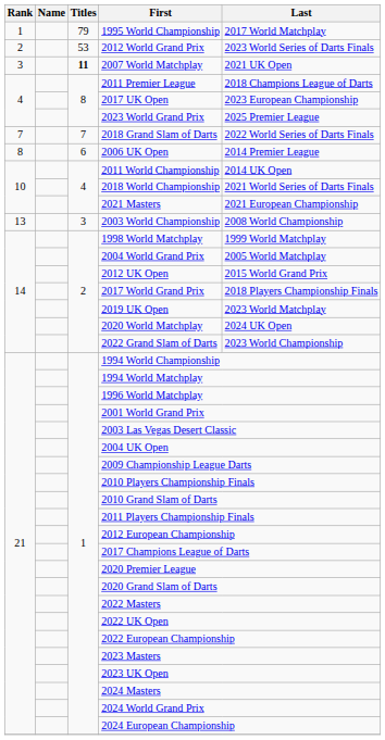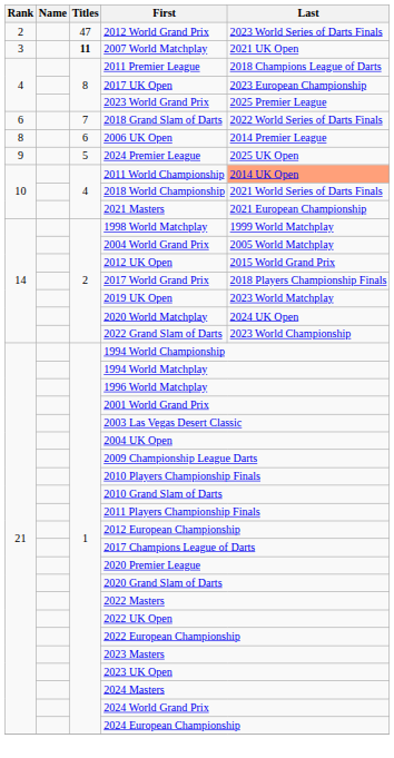 <table class="wikitable style="font-size:100%; text-align: left; width:70%">
 <tr>
 <th>Rank</th>
 <th>Name</th>
 <th>Titles</th>
 <th>First</th>
 <th>Last</th>
 </tr>
 <tr>
-<td align=center>1</td>
-<td></td>
-<td align=center>79</td>
-<td><a href='#'>1995 World Championship</a></td>
-<td><a href='#'>2017 World Matchplay</a></td>
-</tr>
-<tr>
 <td align=center>2</td>
 <td></td>
-<td align=center>53</td>
+<td align=center>47</td>
 <td><a href='#'>2012 World Grand Prix</a></td>
 <td><a href='#'>2023 World Series of Darts Finals</a></td>
 </tr>
 <tr>
 <td align=center>3</td>
 <td></td>
 <td align=center><strong>11</strong></td>
 <td><a href='#'>2007 World Matchplay</a></td>
 <td><a href='#'>2021 UK Open</a></td>
 </tr>
 <tr>
 <td rowspan=3 align=center>4</td>
 <td></td>
 <td rowspan=3  align=center>8</td>
 <td><a href='#'>2011 Premier League</a></td>
 <td><a href='#'>2018 Champions League of Darts</a></td>
 </tr>
 <tr>
 <td></td>
 <td><a href='#'>2017 UK Open</a></td>
 <td><a href='#'>2023 European Championship</a></td>
 </tr>
 <tr>
 <td></td>
 <td><a href='#'>2023 World Grand Prix</a></td>
 <td><a href='#'>2025 Premier League</a></td>
 </tr>
 <tr>
-<td rowspan=1 align=center>7</td>
+<td rowspan=1 align=center>6</td>
 <td></td>
 <td rowspan=1 align=center>7</td>
 <td><a href='#'>2018 Grand Slam of Darts</a></td>
 <td><a href='#'>2022 World Series of Darts Finals</a></td>
 </tr>
 <tr>
 <td align=center>8</td>
 <td></td>
 <td align=center>6</td>
 <td><a href='#'>2006 UK Open</a></td>
 <td><a href='#'>2014 Premier League</a></td>
 </tr>
 <tr>
+<td align=center>9</td>
+<td></td>
+<td align=center>5</td>
+<td><a href='#'>2024 Premier League</a></td>
+<td><a href='#'>2025 UK Open</a></td>
+</tr>
+<tr>
 <td rowspan=3 align=center>10</td>
 <td></td>
 <td rowspan=3 align=center>4</td>
 <td><a href='#'>2011 World Championship</a></td>
-<td><a href='#'>2014 UK Open</a></td>
+<td style="background: lightsalmon;"><a href='#'>2014 UK Open</a></td>
 </tr>
 <tr>
 <td></td>
 <td><a href='#'>2018 World Championship</a></td>
 <td><a href='#'>2021 World Series of Darts Finals</a></td>
 </tr>
 <tr>
 <td></td>
 <td><a href='#'>2021 Masters</a></td>
 <td><a href='#'>2021 European Championship</a></td>
-</tr>
-<tr>
-<td rowspan=1 align=center>13</td>
-<td></td>
-<td rowspan=1 align=center>3</td>
-<td><a href='#'>2003 World Championship</a></td>
-<td><a href='#'>2008 World Championship</a></td>
 </tr>
 <tr>
 <td rowspan=7 align=center>14</td>
 <td></td>
 <td rowspan=7 align=center>2</td>
 <td><a href='#'>1998 World Matchplay</a></td>
 <td><a href='#'>1999 World Matchplay</a></td>
 </tr>
 <tr>
 <td></td>
 <td><a href='#'>2004 World Grand Prix</a></td>
 <td><a href='#'>2005 World Matchplay</a></td>
 </tr>
 <tr>
 <td></td>
 <td><a href='#'>2012 UK Open</a></td>
 <td><a href='#'>2015 World Grand Prix</a></td>
 </tr>
 <tr>
 <td></td>
 <td><a href='#'>2017 World Grand Prix</a></td>
 <td><a href='#'>2018 Players Championship Finals</a></td>
 </tr>
 <tr>
 <td></td>
 <td><a href='#'>2019 UK Open</a></td>
 <td><a href='#'>2023 World Matchplay</a></td>
 </tr>
 <tr>
 <td></td>
 <td><a href='#'>2020 World Matchplay</a></td>
 <td><a href='#'>2024 UK Open</a></td>
 </tr>
 <tr>
 <td></td>
 <td><a href='#'>2022 Grand Slam of Darts</a></td>
 <td><a href='#'>2023 World Championship</a></td>
 </tr>
 <tr>
 <td rowspan=22 align=center>21</td>
 <td></td>
 <td rowspan=22 align=center>1</td>
 <td colspan=2><a href='#'>1994 World Championship</a></td>
 </tr>
 <tr>
 <td></td>
 <td colspan=2><a href='#'>1994 World Matchplay</a></td>
 </tr>
 <tr>
 <td></td>
 <td colspan=2><a href='#'>1996 World Matchplay</a></td>
 </tr>
 <tr>
 <td></td>
 <td colspan=2><a href='#'>2001 World Grand Prix</a></td>
 </tr>
 <tr>
 <td></td>
 <td colspan=2><a href='#'>2003 Las Vegas Desert Classic</a></td>
 </tr>
 <tr>
 <td></td>
 <td colspan=2><a href='#'>2004 UK Open</a></td>
 </tr>
 <tr>
 <td></td>
 <td colspan=2><a href='#'>2009 Championship League Darts</a></td>
 </tr>
 <tr>
 <td></td>
 <td colspan=2><a href='#'>2010 Players Championship Finals</a></td>
 </tr>
 <tr>
 <td></td>
 <td colspan=2><a href='#'>2010 Grand Slam of Darts</a></td>
 </tr>
 <tr>
 <td></td>
 <td colspan=2><a href='#'>2011 Players Championship Finals</a></td>
 </tr>
 <tr>
 <td></td>
 <td colspan=2><a href='#'>2012 European Championship</a></td>
 </tr>
 <tr>
 <td></td>
 <td colspan=2><a href='#'>2017 Champions League of Darts</a></td>
 </tr>
 <tr>
 <td></td>
 <td colspan=2><a href='#'>2020 Premier League</a></td>
 </tr>
 <tr>
 <td></td>
 <td colspan=2><a href='#'>2020 Grand Slam of Darts</a></td>
 </tr>
 <tr>
 <td></td>
 <td colspan=2><a href='#'>2022 Masters</a></td>
 </tr>
 <tr>
 <td></td>
 <td colspan=2><a href='#'>2022 UK Open</a></td>
 </tr>
 <tr>
 <td></td>
 <td colspan=2><a href='#'>2022 European Championship</a></td>
 </tr>
 <tr>
 <td></td>
 <td colspan=2><a href='#'>2023 Masters</a></td>
 </tr>
 <tr>
 <td></td>
 <td colspan=2><a href='#'>2023 UK Open</a></td>
 </tr>
 <tr>
 <td></td>
 <td colspan=2><a href='#'>2024 Masters</a></td>
 </tr>
 <tr>
 <td></td>
 <td colspan=2><a href='#'>2024 World Grand Prix</a></td>
 </tr>
 <tr>
 <td></td>
 <td colspan=2><a href='#'>2024 European Championship</a></td>
 </tr>
 <tr>
 </tr>
 </table>
